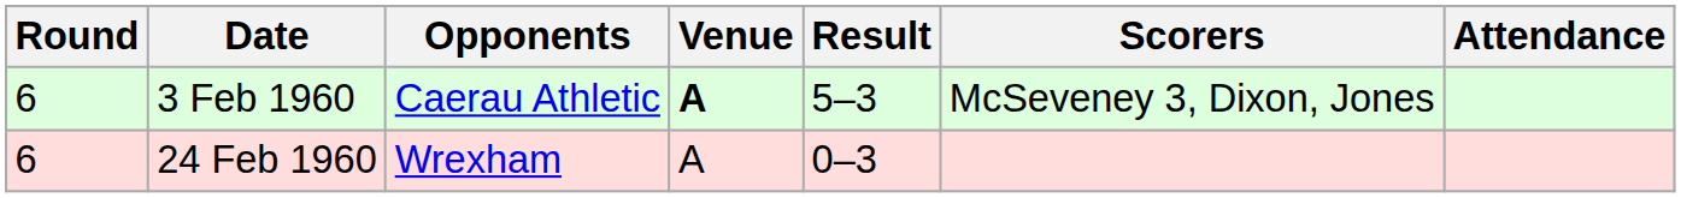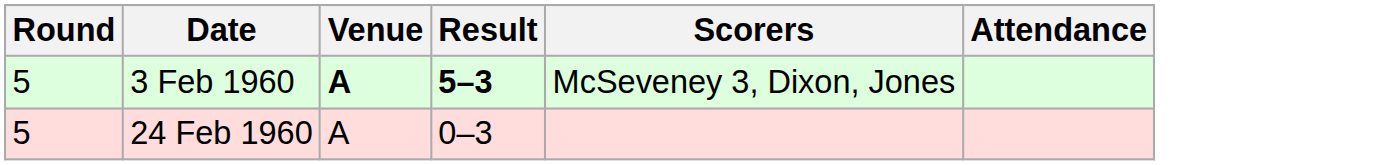 <table class="wikitable">
 <tr>
 <th>Round</th>
 <th>Date</th>
-<th>Opponents</th>
 <th>Venue</th>
 <th>Result</th>
 <th>Scorers</th>
 <th>Attendance</th>
 </tr>
 <tr bgcolor="#ddffdd">
-<td>6</td>
+<td>5</td>
 <td>3 Feb 1960</td>
-<td><a href='#'>Caerau Athletic</a></td>
 <td><strong>A</strong></td>
-<td>5–3</td>
+<td><strong>5–3</strong></td>
 <td>McSeveney 3, Dixon, Jones</td>
 <td align="right"></td>
 </tr>
 <tr bgcolor="#ffdddd">
-<td>6</td>
+<td>5</td>
 <td>24 Feb 1960</td>
-<td><a href='#'>Wrexham</a></td>
 <td>A</td>
 <td>0–3</td>
 <td></td>
 <td align="right"></td>
 </tr>
 </table>
